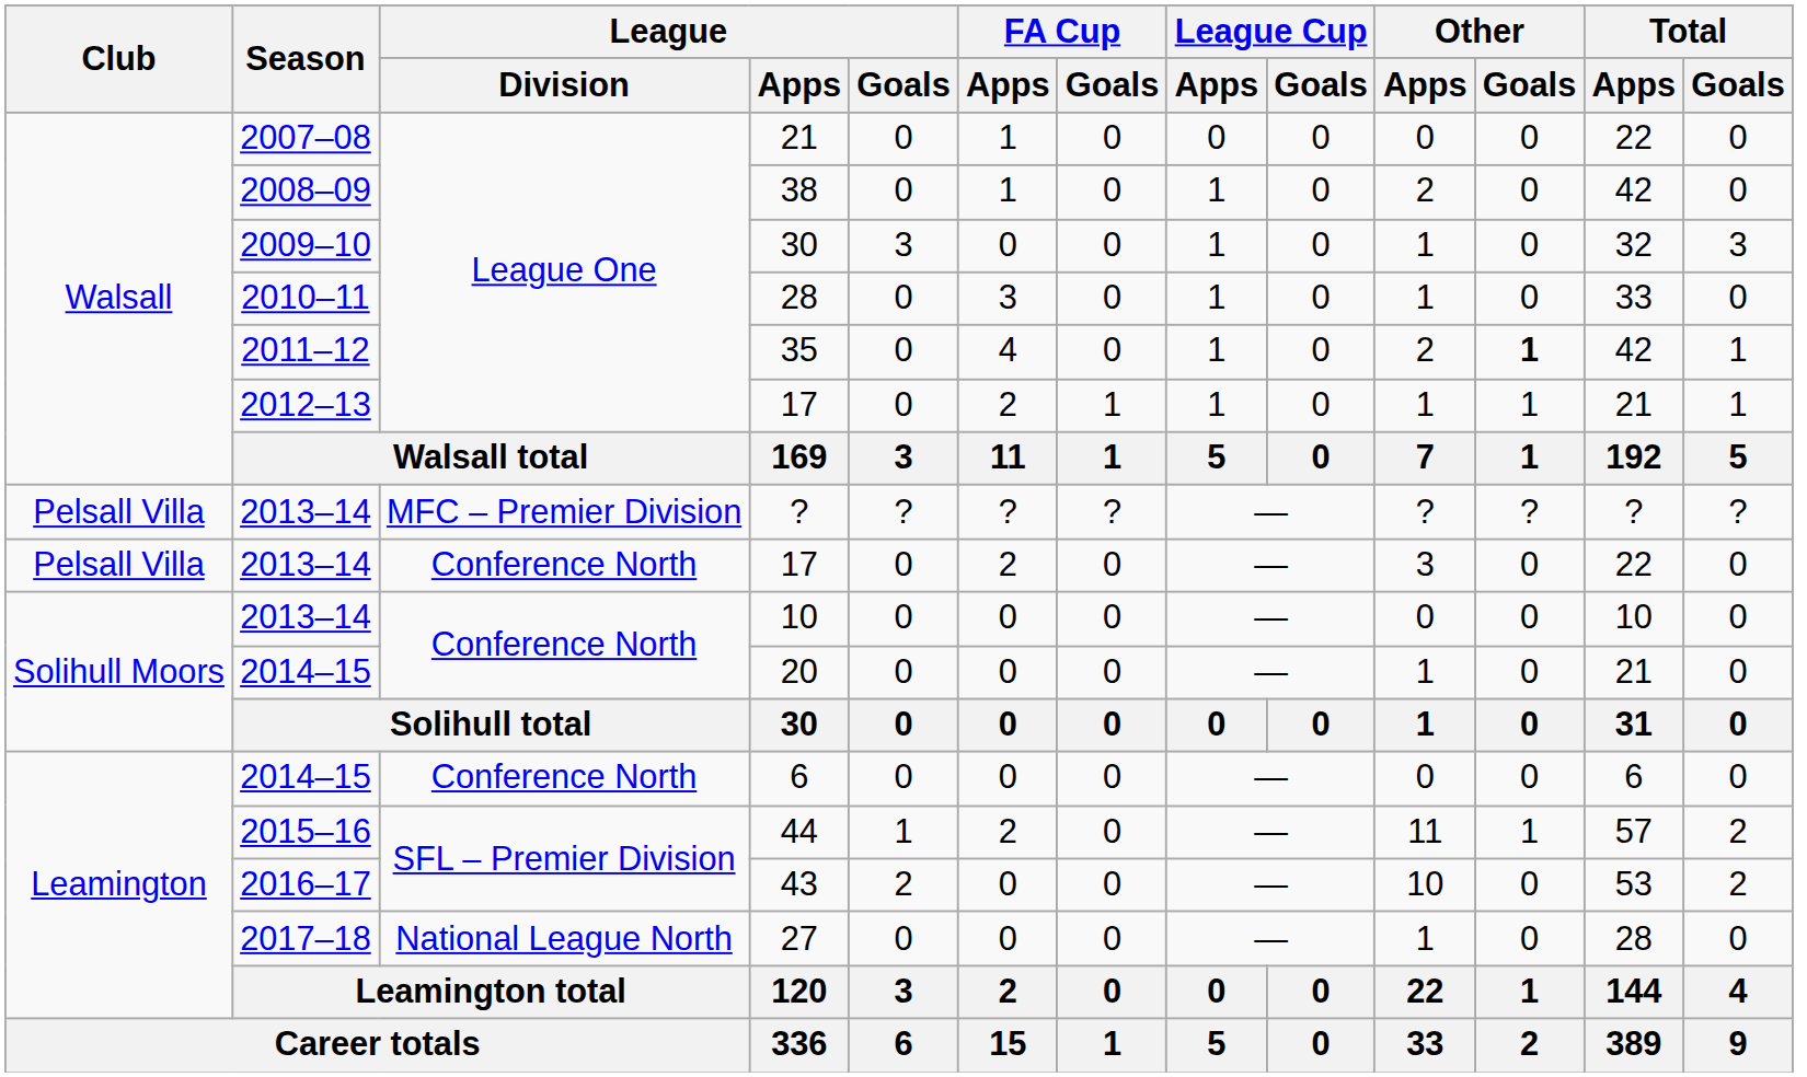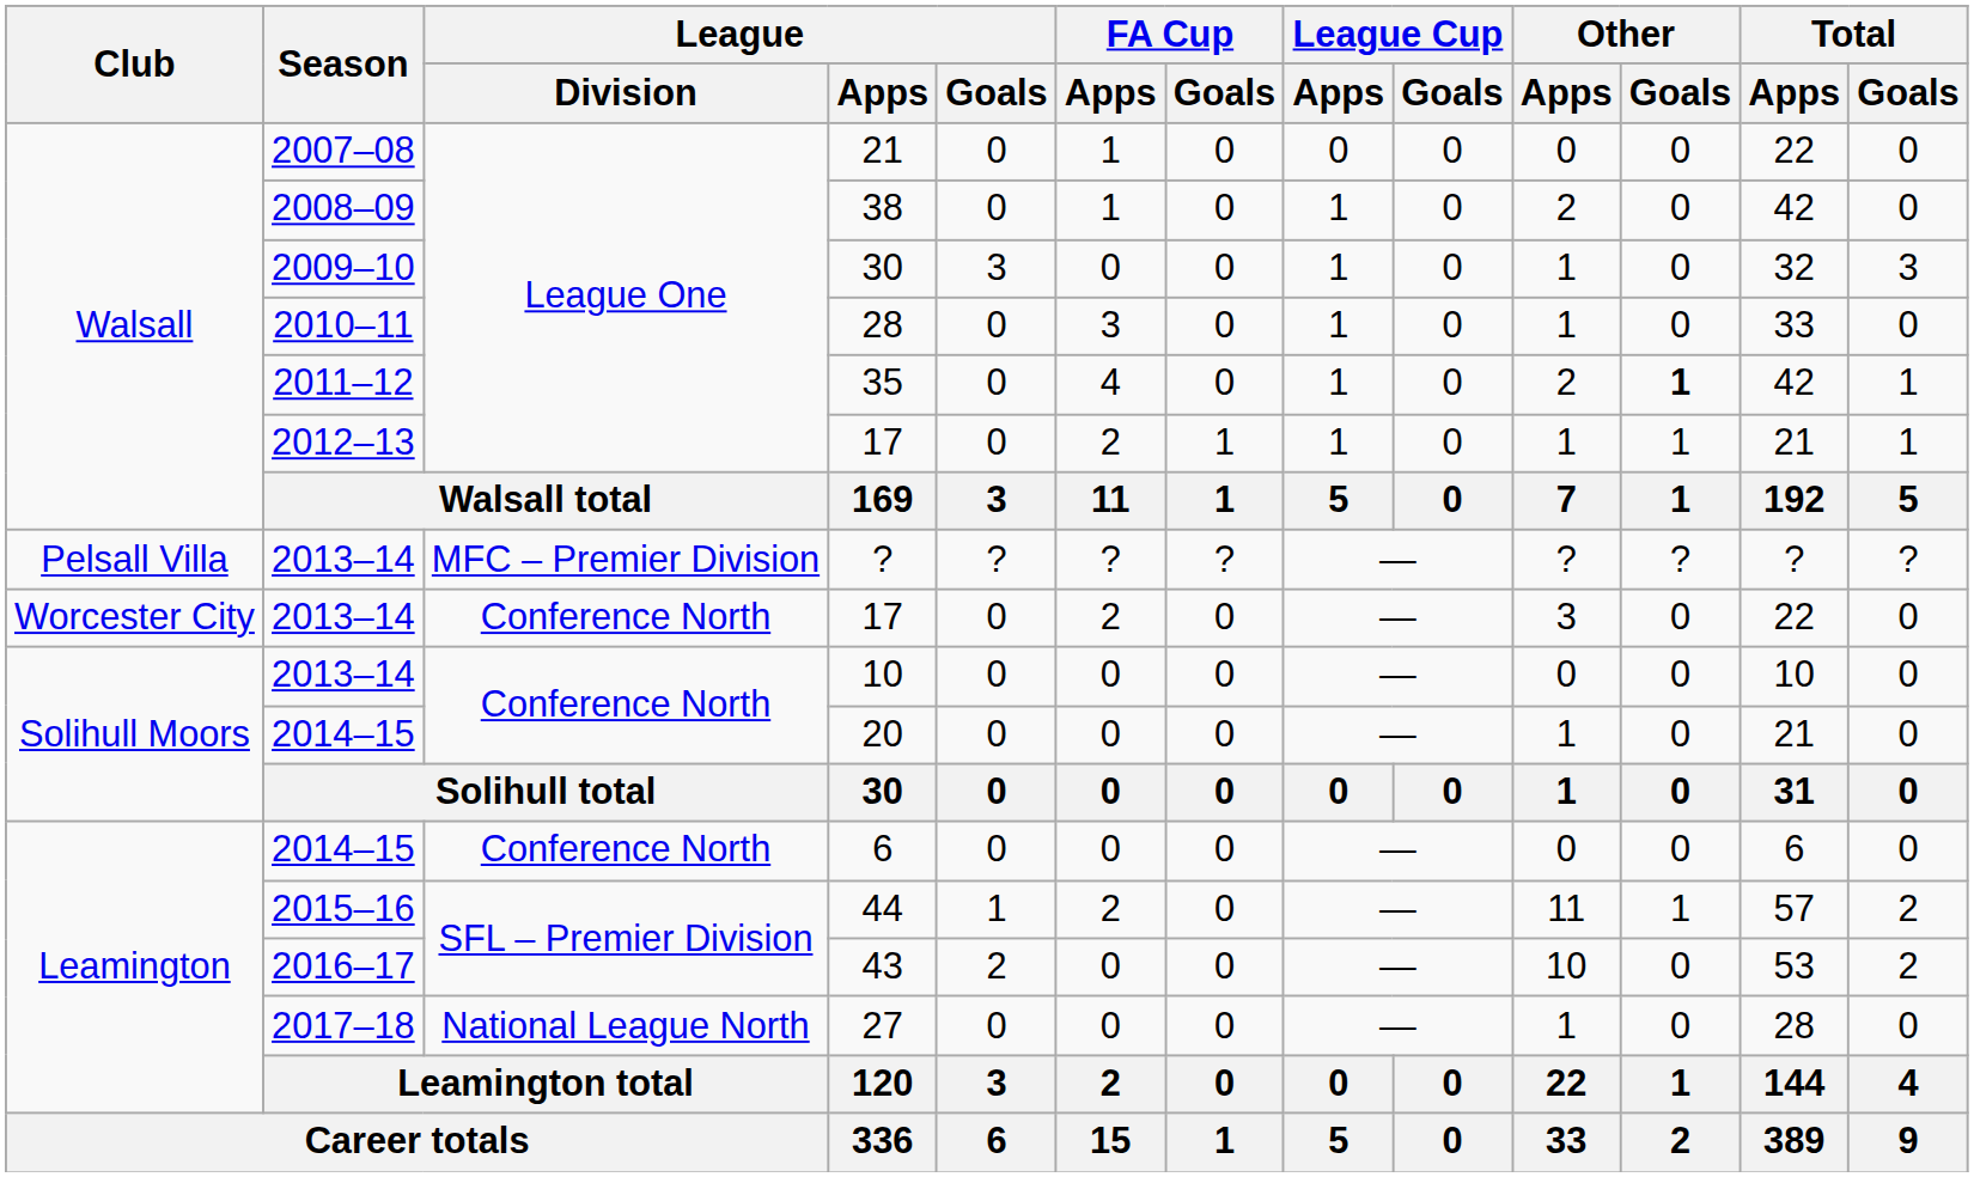 <table class="wikitable" style="text-align: center">
 <tr>
 <th rowspan="2">Club</th>
 <th rowspan="2">Season</th>
 <th colspan="3">League</th>
 <th colspan="2"><a href='#'>FA Cup</a></th>
 <th colspan="2"><a href='#'>League Cup</a></th>
 <th colspan="2">Other</th>
 <th colspan="2">Total</th>
 </tr>
 <tr>
 <th>Division</th>
 <th>Apps</th>
 <th>Goals</th>
 <th>Apps</th>
 <th>Goals</th>
 <th>Apps</th>
 <th>Goals</th>
 <th>Apps</th>
 <th>Goals</th>
 <th>Apps</th>
 <th>Goals</th>
 </tr>
 <tr>
 <td rowspan="7"><a href='#'>Walsall</a></td>
 <td><a href='#'>2007–08</a></td>
 <td rowspan="6"><a href='#'>League One</a></td>
 <td>21</td>
 <td>0</td>
 <td>1</td>
 <td>0</td>
 <td>0</td>
 <td>0</td>
 <td>0</td>
 <td>0</td>
 <td>22</td>
 <td>0</td>
 </tr>
 <tr>
 <td><a href='#'>2008–09</a></td>
 <td>38</td>
 <td>0</td>
 <td>1</td>
 <td>0</td>
 <td>1</td>
 <td>0</td>
 <td>2</td>
 <td>0</td>
 <td>42</td>
 <td>0</td>
 </tr>
 <tr>
 <td><a href='#'>2009–10</a></td>
 <td>30</td>
 <td>3</td>
 <td>0</td>
 <td>0</td>
 <td>1</td>
 <td>0</td>
 <td>1</td>
 <td>0</td>
 <td>32</td>
 <td>3</td>
 </tr>
 <tr>
 <td><a href='#'>2010–11</a></td>
 <td>28</td>
 <td>0</td>
 <td>3</td>
 <td>0</td>
 <td>1</td>
 <td>0</td>
 <td>1</td>
 <td>0</td>
 <td>33</td>
 <td>0</td>
 </tr>
 <tr>
 <td><a href='#'>2011–12</a></td>
 <td>35</td>
 <td>0</td>
 <td>4</td>
 <td>0</td>
 <td>1</td>
 <td>0</td>
 <td>2</td>
 <td><strong>1</strong></td>
 <td>42</td>
 <td>1</td>
 </tr>
 <tr>
 <td><a href='#'>2012–13</a></td>
 <td>17</td>
 <td>0</td>
 <td>2</td>
 <td>1</td>
 <td>1</td>
 <td>0</td>
 <td>1</td>
 <td>1</td>
 <td>21</td>
 <td>1</td>
 </tr>
 <tr>
 <th colspan="2">Walsall total</th>
 <th>169</th>
 <th>3</th>
 <th>11</th>
 <th>1</th>
 <th>5</th>
 <th>0</th>
 <th>7</th>
 <th>1</th>
 <th>192</th>
 <th>5</th>
 </tr>
 <tr>
 <td><a href='#'>Pelsall Villa</a></td>
 <td><a href='#'>2013–14</a></td>
 <td><a href='#'>MFC – Premier Division</a></td>
 <td>?</td>
 <td>?</td>
 <td>?</td>
 <td>?</td>
 <td colspan="2">—</td>
 <td>?</td>
 <td>?</td>
 <td>?</td>
 <td>?</td>
 </tr>
 <tr>
-<td><a href='#'>Pelsall Villa</a></td>
+<td><a href='#'>Worcester City</a></td>
 <td><a href='#'>2013–14</a></td>
 <td><a href='#'>Conference North</a></td>
 <td>17</td>
 <td>0</td>
 <td>2</td>
 <td>0</td>
 <td colspan="2">—</td>
 <td>3</td>
 <td>0</td>
 <td>22</td>
 <td>0</td>
 </tr>
 <tr>
 <td rowspan="3"><a href='#'>Solihull Moors</a></td>
 <td><a href='#'>2013–14</a></td>
 <td rowspan="2"><a href='#'>Conference North</a></td>
 <td>10</td>
 <td>0</td>
 <td>0</td>
 <td>0</td>
 <td colspan="2">—</td>
 <td>0</td>
 <td>0</td>
 <td>10</td>
 <td>0</td>
 </tr>
 <tr>
 <td><a href='#'>2014–15</a></td>
 <td>20</td>
 <td>0</td>
 <td>0</td>
 <td>0</td>
 <td colspan="2">—</td>
 <td>1</td>
 <td>0</td>
 <td>21</td>
 <td>0</td>
 </tr>
 <tr>
 <th colspan="2">Solihull total</th>
 <th>30</th>
 <th>0</th>
 <th>0</th>
 <th>0</th>
 <th>0</th>
 <th>0</th>
 <th>1</th>
 <th>0</th>
 <th>31</th>
 <th>0</th>
 </tr>
 <tr>
 <td rowspan="5"><a href='#'>Leamington</a></td>
 <td><a href='#'>2014–15</a></td>
 <td><a href='#'>Conference North</a></td>
 <td>6</td>
 <td>0</td>
 <td>0</td>
 <td>0</td>
 <td colspan="2">—</td>
 <td>0</td>
 <td>0</td>
 <td>6</td>
 <td>0</td>
 </tr>
 <tr>
 <td><a href='#'>2015–16</a></td>
 <td rowspan="2"><a href='#'>SFL – Premier Division</a></td>
 <td>44</td>
 <td>1</td>
 <td>2</td>
 <td>0</td>
 <td colspan="2">—</td>
 <td>11</td>
 <td>1</td>
 <td>57</td>
 <td>2</td>
 </tr>
 <tr>
 <td><a href='#'>2016–17</a></td>
 <td>43</td>
 <td>2</td>
 <td>0</td>
 <td>0</td>
 <td colspan="2">—</td>
 <td>10</td>
 <td>0</td>
 <td>53</td>
 <td>2</td>
 </tr>
 <tr>
 <td><a href='#'>2017–18</a></td>
 <td><a href='#'>National League North</a></td>
 <td>27</td>
 <td>0</td>
 <td>0</td>
 <td>0</td>
 <td colspan="2">—</td>
 <td>1</td>
 <td>0</td>
 <td>28</td>
 <td>0</td>
 </tr>
 <tr>
 <th colspan="2">Leamington total</th>
 <th>120</th>
 <th>3</th>
 <th>2</th>
 <th>0</th>
 <th>0</th>
 <th>0</th>
 <th>22</th>
 <th>1</th>
 <th>144</th>
 <th>4</th>
 </tr>
 <tr>
 <th colspan="3">Career totals</th>
 <th>336</th>
 <th>6</th>
 <th>15</th>
 <th>1</th>
 <th>5</th>
 <th>0</th>
 <th>33</th>
 <th>2</th>
 <th>389</th>
 <th>9</th>
 </tr>
 </table>
